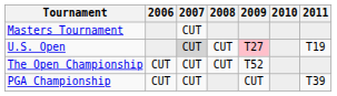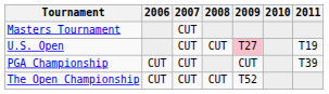 <table class="wikitable" style="font-size:95%;text-align:center;">
 <tr>
 <th>Tournament</th>
 <th>2006</th>
 <th>2007</th>
 <th>2008</th>
 <th>2009</th>
 <th>2010</th>
 <th>2011</th>
 </tr>
 <tr>
 <td align=left><a href='#'>Masters Tournament</a></td>
 <td style="background:#eeeeee;"></td>
 <td>CUT</td>
 <td style="background:#eeeeee;"></td>
 <td style="background:#eeeeee;"></td>
 <td style="background:#eeeeee;"></td>
 <td style="background:#eeeeee;"></td>
 </tr>
 <tr>
 <td align=left><a href='#'>U.S. Open</a></td>
 <td style="background:#eeeeee;"></td>
-<td style="background: lightgrey;">CUT</td>
+<td>CUT</td>
 <td>CUT</td>
 <td style="background: pink;">T27</td>
 <td style="background:#eeeeee;"></td>
 <td>T19</td>
+</tr>
+<tr>
+<td align=left><a href='#'>PGA Championship</a></td>
+<td>CUT</td>
+<td>CUT</td>
+<td style="background:#eeeeee;"></td>
+<td>CUT</td>
+<td style="background:#eeeeee;"></td>
+<td>T39</td>
 </tr>
 <tr>
 <td align=left><a href='#'>The Open Championship</a></td>
 <td>CUT</td>
 <td>CUT</td>
 <td>CUT</td>
 <td>T52</td>
 <td style="background:#eeeeee;"></td>
 <td style="background:#eeeeee;"></td>
 </tr>
-<tr>
-<td align=left><a href='#'>PGA Championship</a></td>
-<td>CUT</td>
-<td>CUT</td>
-<td style="background:#eeeeee;"></td>
-<td>CUT</td>
-<td style="background:#eeeeee;"></td>
-<td>T39</td>
-</tr>
 </table>
